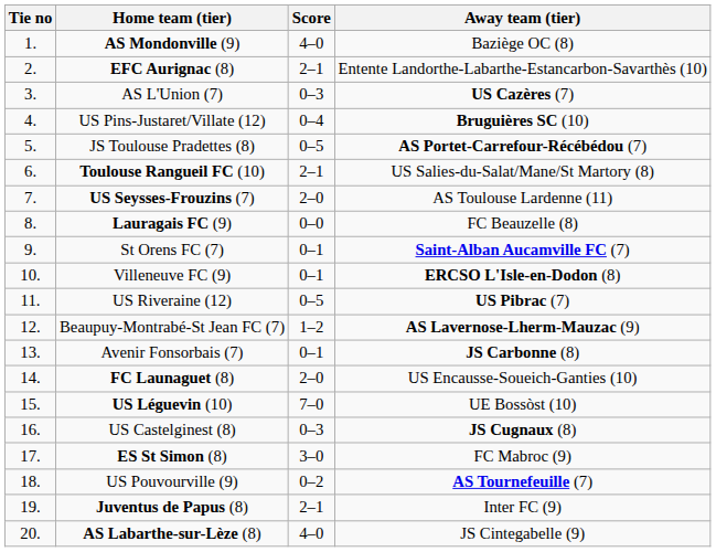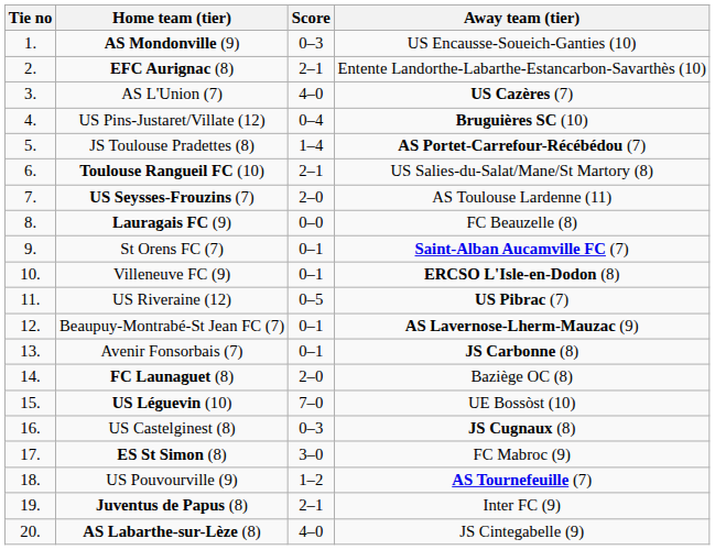 <table class="wikitable" style="text-align: center">
 <tr>
 <th>Tie no</th>
 <th>Home team (tier)</th>
 <th>Score</th>
 <th>Away team (tier)</th>
 </tr>
 <tr>
 <td>1.</td>
 <td><strong>AS Mondonville</strong> (9)</td>
-<td>4–0</td>
-<td>Baziège OC (8)</td>
+<td>0–3</td>
+<td>US Encausse-Soueich-Ganties (10)</td>
 </tr>
 <tr>
 <td>2.</td>
 <td><strong>EFC Aurignac</strong> (8)</td>
 <td>2–1</td>
 <td>Entente Landorthe-Labarthe-Estancarbon-Savarthès (10)</td>
 </tr>
 <tr>
 <td>3.</td>
 <td>AS L'Union (7)</td>
-<td>0–3</td>
+<td>4–0</td>
 <td><strong>US Cazères</strong> (7)</td>
 </tr>
 <tr>
 <td>4.</td>
 <td>US Pins-Justaret/Villate (12)</td>
 <td>0–4</td>
 <td><strong>Bruguières SC</strong> (10)</td>
 </tr>
 <tr>
 <td>5.</td>
 <td>JS Toulouse Pradettes (8)</td>
-<td>0–5</td>
+<td>1–4</td>
 <td><strong>AS Portet-Carrefour-Récébédou</strong> (7)</td>
 </tr>
 <tr>
 <td>6.</td>
 <td><strong>Toulouse Rangueil FC</strong> (10)</td>
 <td>2–1</td>
 <td>US Salies-du-Salat/Mane/St Martory (8)</td>
 </tr>
 <tr>
 <td>7.</td>
 <td><strong>US Seysses-Frouzins</strong> (7)</td>
 <td>2–0</td>
 <td>AS Toulouse Lardenne (11)</td>
 </tr>
 <tr>
 <td>8.</td>
 <td><strong>Lauragais FC</strong> (9)</td>
 <td>0–0 </td>
 <td>FC Beauzelle (8)</td>
 </tr>
 <tr>
 <td>9.</td>
 <td>St Orens FC (7)</td>
 <td>0–1</td>
 <td><strong><a href='#'>Saint-Alban Aucamville FC</a></strong> (7)</td>
 </tr>
 <tr>
 <td>10.</td>
 <td>Villeneuve FC (9)</td>
 <td>0–1</td>
 <td><strong>ERCSO L'Isle-en-Dodon</strong> (8)</td>
 </tr>
 <tr>
 <td>11.</td>
 <td>US Riveraine (12)</td>
 <td>0–5</td>
 <td><strong>US Pibrac</strong> (7)</td>
 </tr>
 <tr>
 <td>12.</td>
 <td>Beaupuy-Montrabé-St Jean FC (7)</td>
-<td>1–2</td>
+<td>0–1</td>
 <td><strong>AS Lavernose-Lherm-Mauzac</strong> (9)</td>
 </tr>
 <tr>
 <td>13.</td>
 <td>Avenir Fonsorbais (7)</td>
 <td>0–1</td>
 <td><strong>JS Carbonne</strong> (8)</td>
 </tr>
 <tr>
 <td>14.</td>
 <td><strong>FC Launaguet</strong> (8)</td>
 <td>2–0 </td>
-<td>US Encausse-Soueich-Ganties (10)</td>
+<td>Baziège OC (8)</td>
 </tr>
 <tr>
 <td>15.</td>
 <td><strong>US Léguevin</strong> (10)</td>
 <td>7–0</td>
 <td>UE Bossòst (10)</td>
 </tr>
 <tr>
 <td>16.</td>
 <td>US Castelginest (8)</td>
 <td>0–3</td>
 <td><strong>JS Cugnaux</strong> (8)</td>
 </tr>
 <tr>
 <td>17.</td>
 <td><strong>ES St Simon</strong> (8)</td>
 <td>3–0</td>
 <td>FC Mabroc (9)</td>
 </tr>
 <tr>
 <td>18.</td>
 <td>US Pouvourville (9)</td>
-<td>0–2</td>
+<td>1–2</td>
 <td><strong><a href='#'>AS Tournefeuille</a></strong> (7)</td>
 </tr>
 <tr>
 <td>19.</td>
 <td><strong>Juventus de Papus</strong> (8)</td>
 <td>2–1</td>
 <td>Inter FC (9)</td>
 </tr>
 <tr>
 <td>20.</td>
 <td><strong>AS Labarthe-sur-Lèze</strong> (8)</td>
 <td>4–0</td>
 <td>JS Cintegabelle (9)</td>
 </tr>
 </table>
